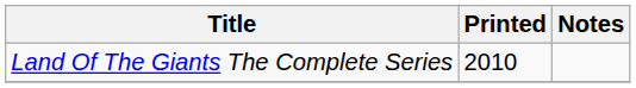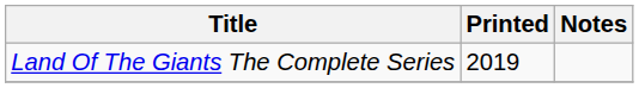 <table class="wikitable">
 <tr>
 <th>Title</th>
 <th>Printed</th>
 <th>Notes</th>
 </tr>
 <tr>
 <td><em><a href='#'>Land Of The Giants</a> The Complete Series</em></td>
-<td>2010</td>
+<td>2019</td>
 <td></td>
 </tr>
 <tr>
 </tr>
 </table>
